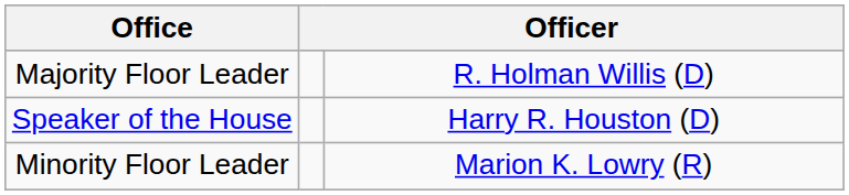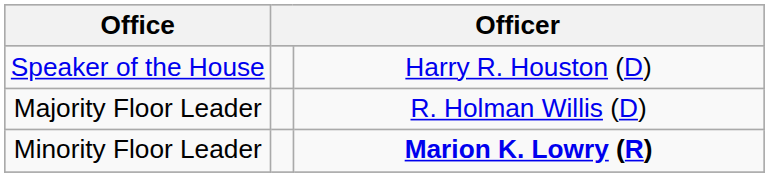 <table class="wikitable" style="text-align:center">
 <tr>
 <th width="35%">Office</th>
 <th colspan=2 width="65%">Officer</th>
+</tr>
+<tr>
+<td><a href='#'>Speaker of the House</a></td>
+<td></td>
+<td><a href='#'>Harry R. Houston</a> (<a href='#'>D</a>)</td>
 </tr>
 <tr>
 <td>Majority Floor Leader</td>
 <td></td>
 <td><a href='#'>R. Holman Willis</a> (<a href='#'>D</a>)</td>
 </tr>
 <tr>
-<td><a href='#'>Speaker of the House</a></td>
-<td></td>
-<td><a href='#'>Harry R. Houston</a> (<a href='#'>D</a>)</td>
-</tr>
-<tr>
 <td>Minority Floor Leader</td>
 <td></td>
-<td><a href='#'>Marion K. Lowry</a> (<a href='#'>R</a>)</td>
+<td><strong><a href='#'>Marion K. Lowry</a> (<a href='#'>R</a>)</strong></td>
 </tr>
 </table>
